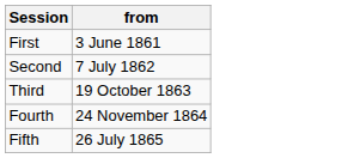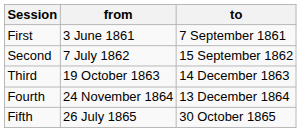 <table class="wikitable" style=align-center>
 <tr>
 <th>Session</th>
 <th>from</th>
+<th>to</th>
 </tr>
 <tr>
 <td>First</td>
 <td>3 June 1861</td>
+<td>7 September 1861</td>
 </tr>
 <tr>
 <td>Second</td>
 <td>7 July 1862</td>
+<td>15 September 1862</td>
 </tr>
 <tr>
 <td>Third</td>
 <td>19 October 1863</td>
+<td>14 December 1863</td>
 </tr>
 <tr>
 <td>Fourth</td>
 <td>24 November 1864</td>
+<td>13 December 1864</td>
 </tr>
 <tr>
 <td>Fifth</td>
 <td>26 July 1865</td>
+<td>30 October 1865</td>
 </tr>
 </table>
